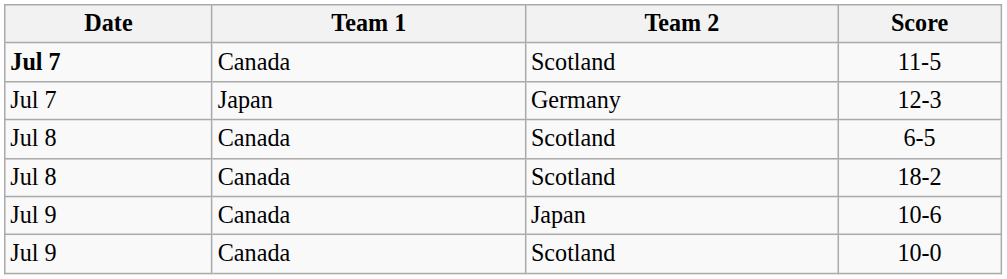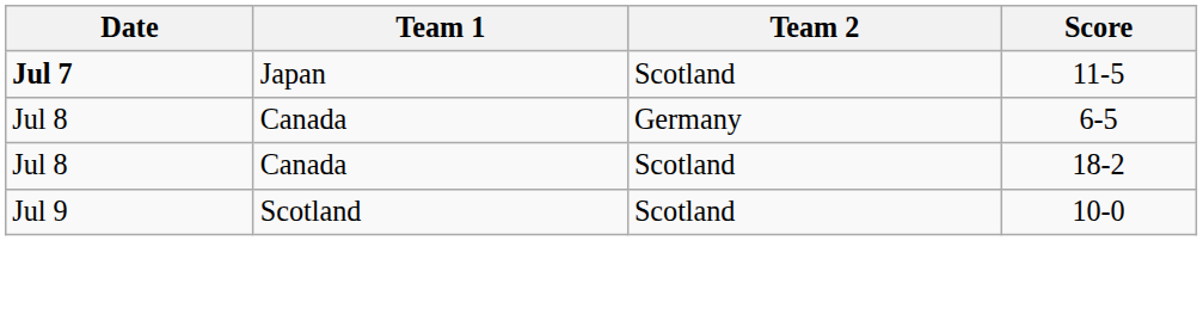 <table class="wikitable" style="font-size: 100%">
 <tr>
 <th width=130>Date</th>
 <th width=200>Team 1</th>
 <th width=200>Team 2</th>
 <th width=100>Score</th>
 </tr>
 <tr>
 <td><strong>Jul 7</strong></td>
-<td>Canada</td>
+<td>Japan</td>
 <td>Scotland</td>
 <td style="text-align:center">11-5</td>
 </tr>
 <tr>
-<td>Jul 7</td>
-<td>Japan</td>
-<td>Germany</td>
-<td style="text-align:center">12-3</td>
-</tr>
-<tr>
 <td>Jul 8</td>
 <td>Canada</td>
-<td>Scotland</td>
+<td>Germany</td>
 <td style="text-align:center">6-5</td>
 </tr>
 <tr>
 <td>Jul 8</td>
 <td>Canada</td>
 <td>Scotland</td>
 <td style="text-align:center">18-2</td>
 </tr>
 <tr>
 <td>Jul 9</td>
-<td>Canada</td>
-<td>Japan</td>
-<td style="text-align:center">10-6</td>
-</tr>
-<tr>
-<td>Jul 9</td>
-<td>Canada</td>
+<td>Scotland</td>
 <td>Scotland</td>
 <td style="text-align:center">10-0</td>
 </tr>
 </table>
